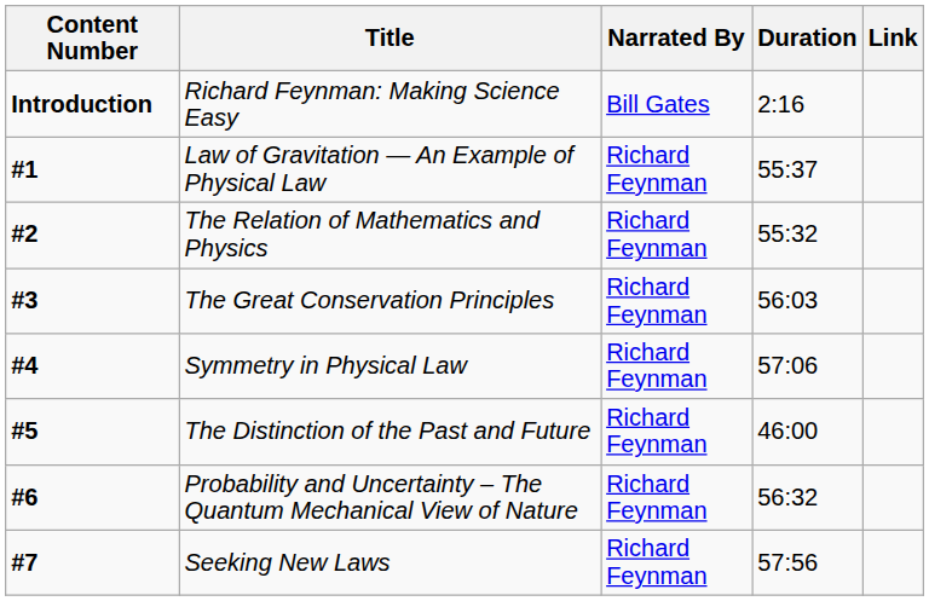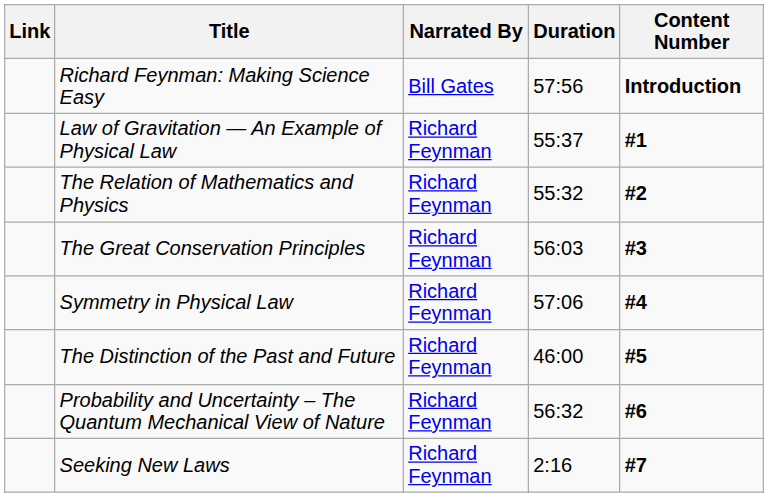 <table class="wikitable">
 <tr>
-<th>Content Number</th>
+<th>Link</th>
 <th>Title</th>
 <th>Narrated By</th>
 <th>Duration</th>
-<th>Link</th>
+<th>Content Number</th>
 </tr>
 <tr>
-<td><strong>Introduction</strong></td>
+<td></td>
 <td><em>Richard Feynman: Making Science Easy</em></td>
 <td><a href='#'>Bill Gates</a></td>
-<td>2:16</td>
-<td></td>
+<td>57:56</td>
+<td><strong>Introduction</strong></td>
 </tr>
 <tr>
-<td><strong>#1</strong></td>
+<td></td>
 <td><em>Law of Gravitation — An Example of Physical Law</em></td>
 <td><a href='#'>Richard Feynman</a></td>
 <td>55:37</td>
-<td></td>
+<td><strong>#1</strong></td>
 </tr>
 <tr>
-<td><strong>#2</strong></td>
+<td></td>
 <td><em>The Relation of Mathematics and Physics</em></td>
 <td><a href='#'>Richard Feynman</a></td>
 <td>55:32</td>
-<td></td>
+<td><strong>#2</strong></td>
 </tr>
 <tr>
-<td><strong>#3</strong></td>
+<td></td>
 <td><em>The Great Conservation Principles</em></td>
 <td><a href='#'>Richard Feynman</a></td>
 <td>56:03</td>
-<td></td>
+<td><strong>#3</strong></td>
 </tr>
 <tr>
-<td><strong>#4</strong></td>
+<td></td>
 <td><em>Symmetry in Physical Law</em></td>
 <td><a href='#'>Richard Feynman</a></td>
 <td>57:06</td>
-<td></td>
+<td><strong>#4</strong></td>
 </tr>
 <tr>
-<td><strong>#5</strong></td>
+<td></td>
 <td><em>The Distinction of the Past and Future</em></td>
 <td><a href='#'>Richard Feynman</a></td>
 <td>46:00</td>
-<td></td>
+<td><strong>#5</strong></td>
 </tr>
 <tr>
-<td><strong>#6</strong></td>
+<td></td>
 <td><em>Probability and Uncertainty – The Quantum Mechanical View of Nature</em></td>
 <td><a href='#'>Richard Feynman</a></td>
 <td>56:32</td>
-<td></td>
+<td><strong>#6</strong></td>
 </tr>
 <tr>
-<td><strong>#7</strong></td>
+<td></td>
 <td><em>Seeking New Laws</em></td>
 <td><a href='#'>Richard Feynman</a></td>
-<td>57:56</td>
-<td></td>
+<td>2:16</td>
+<td><strong>#7</strong></td>
 </tr>
 </table>
